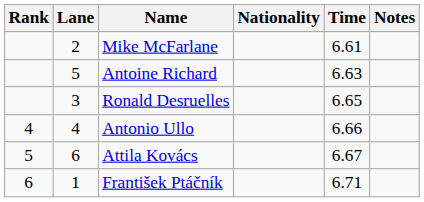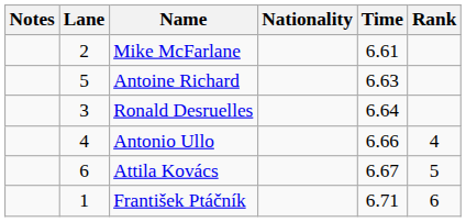 <table class="wikitable sortable" style="text-align:center">
 <tr>
-<th>Rank</th>
+<th>Notes</th>
 <th>Lane</th>
 <th>Name</th>
 <th>Nationality</th>
 <th>Time</th>
-<th>Notes</th>
+<th>Rank</th>
 </tr>
 <tr>
 <td></td>
 <td>2</td>
 <td align="left"><a href='#'>Mike McFarlane</a></td>
 <td align=left></td>
 <td>6.61</td>
 <td></td>
 </tr>
 <tr>
 <td></td>
 <td>5</td>
 <td align="left"><a href='#'>Antoine Richard</a></td>
 <td align=left></td>
 <td>6.63</td>
 <td></td>
 </tr>
 <tr>
 <td></td>
 <td>3</td>
 <td align="left"><a href='#'>Ronald Desruelles</a></td>
 <td align=left></td>
-<td>6.65</td>
+<td>6.64</td>
 <td></td>
 </tr>
 <tr>
-<td>4</td>
+<td></td>
 <td>4</td>
 <td align="left"><a href='#'>Antonio Ullo</a></td>
 <td align=left></td>
 <td>6.66</td>
-<td></td>
+<td>4</td>
 </tr>
 <tr>
-<td>5</td>
+<td></td>
 <td>6</td>
 <td align="left"><a href='#'>Attila Kovács</a></td>
 <td align=left></td>
 <td>6.67</td>
-<td></td>
+<td>5</td>
 </tr>
 <tr>
-<td>6</td>
+<td></td>
 <td>1</td>
 <td align="left"><a href='#'>František Ptáčník</a></td>
 <td align=left></td>
 <td>6.71</td>
-<td></td>
+<td>6</td>
 </tr>
 </table>
